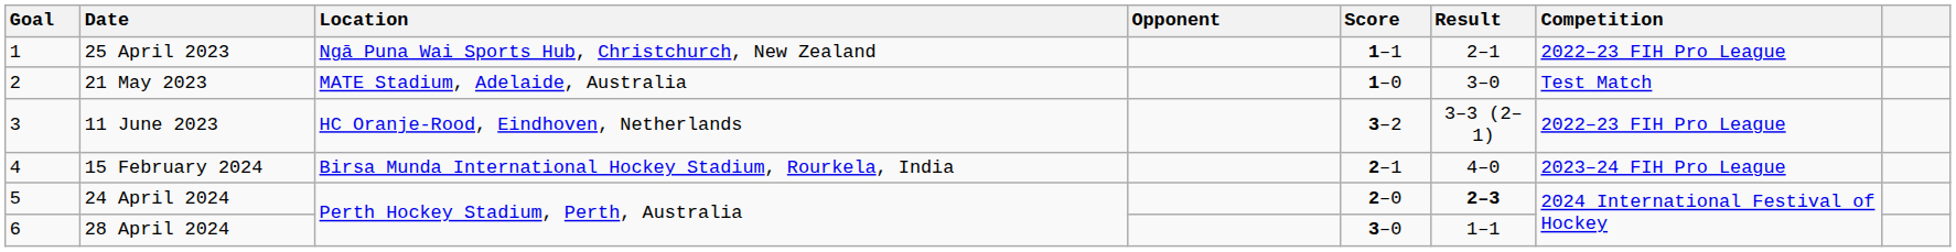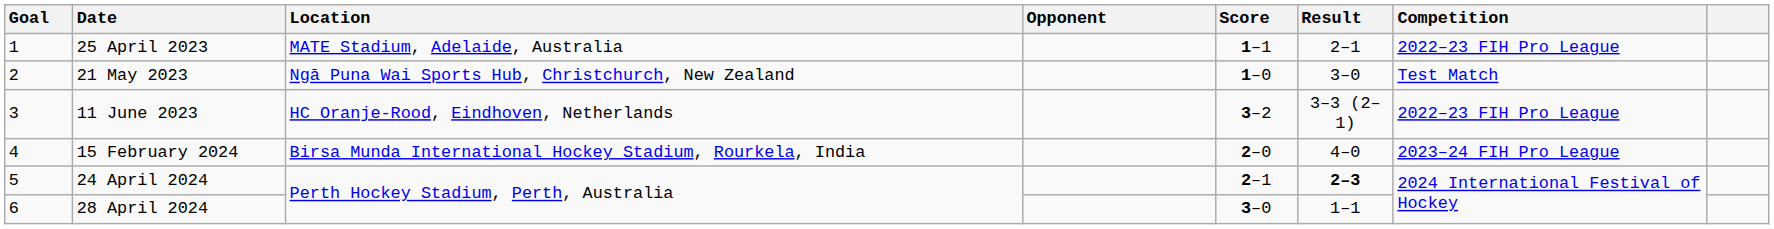 <table class="wikitable sortable" style="font-size:90%" width=97%>
 <tr>
 <th style="width: 25px; text-align: left">Goal</th>
 <th style="width: 100px; text-align: left">Date</th>
 <th style="width: 360px; text-align: left">Location</th>
 <th style="width: 90px; text-align: left">Opponent</th>
 <th style="width: 30px; text-align: left">Score</th>
 <th style="width: 30px; text-align: left">Result</th>
 <th style="width: 150px; text-align: left">Competition</th>
 <th style="width: 25px; text-align: left"></th>
 </tr>
 <tr>
 <td>1</td>
 <td>25 April 2023</td>
-<td><a href='#'>Ngā Puna Wai Sports Hub</a>, <a href='#'>Christchurch</a>, New Zealand</td>
+<td><a href='#'>MATE Stadium</a>, <a href='#'>Adelaide</a>, Australia</td>
 <td></td>
 <td align="center"><strong>1</strong>–1</td>
 <td align="center">2–1</td>
 <td><a href='#'>2022–23 FIH Pro League</a></td>
 <td></td>
 </tr>
 <tr>
 <td>2</td>
 <td>21 May 2023</td>
-<td><a href='#'>MATE Stadium</a>, <a href='#'>Adelaide</a>, Australia</td>
+<td><a href='#'>Ngā Puna Wai Sports Hub</a>, <a href='#'>Christchurch</a>, New Zealand</td>
 <td></td>
 <td align="center"><strong>1</strong>–0</td>
 <td align="center">3–0</td>
 <td><a href='#'>Test Match</a></td>
 <td></td>
 </tr>
 <tr>
 <td>3</td>
 <td>11 June 2023</td>
 <td><a href='#'>HC Oranje-Rood</a>, <a href='#'>Eindhoven</a>, Netherlands</td>
 <td></td>
 <td align="center"><strong>3</strong>–2</td>
 <td align="center">3–3 (2–1)</td>
 <td><a href='#'>2022–23 FIH Pro League</a></td>
 <td></td>
 </tr>
 <tr>
 <td>4</td>
 <td>15 February 2024</td>
 <td><a href='#'>Birsa Munda International Hockey Stadium</a>, <a href='#'>Rourkela</a>, India</td>
 <td></td>
-<td align="center"><strong>2</strong>–1</td>
+<td align="center"><strong>2</strong>–0</td>
 <td align="center">4–0</td>
 <td><a href='#'>2023–24 FIH Pro League</a></td>
 <td></td>
 </tr>
 <tr>
 <td>5</td>
 <td>24 April 2024</td>
 <td rowspan=2><a href='#'>Perth Hockey Stadium</a>, <a href='#'>Perth</a>, Australia</td>
 <td></td>
-<td align="center"><strong>2</strong>–0</td>
+<td align="center"><strong>2</strong>–1</td>
 <td align="center"><strong>2–3</strong></td>
 <td rowspan=2><a href='#'>2024 International Festival of Hockey</a></td>
 <td></td>
 </tr>
 <tr>
 <td>6</td>
 <td>28 April 2024</td>
 <td></td>
 <td align="center"><strong>3</strong>–0</td>
 <td align="center">1–1</td>
 <td></td>
 </tr>
 </table>
